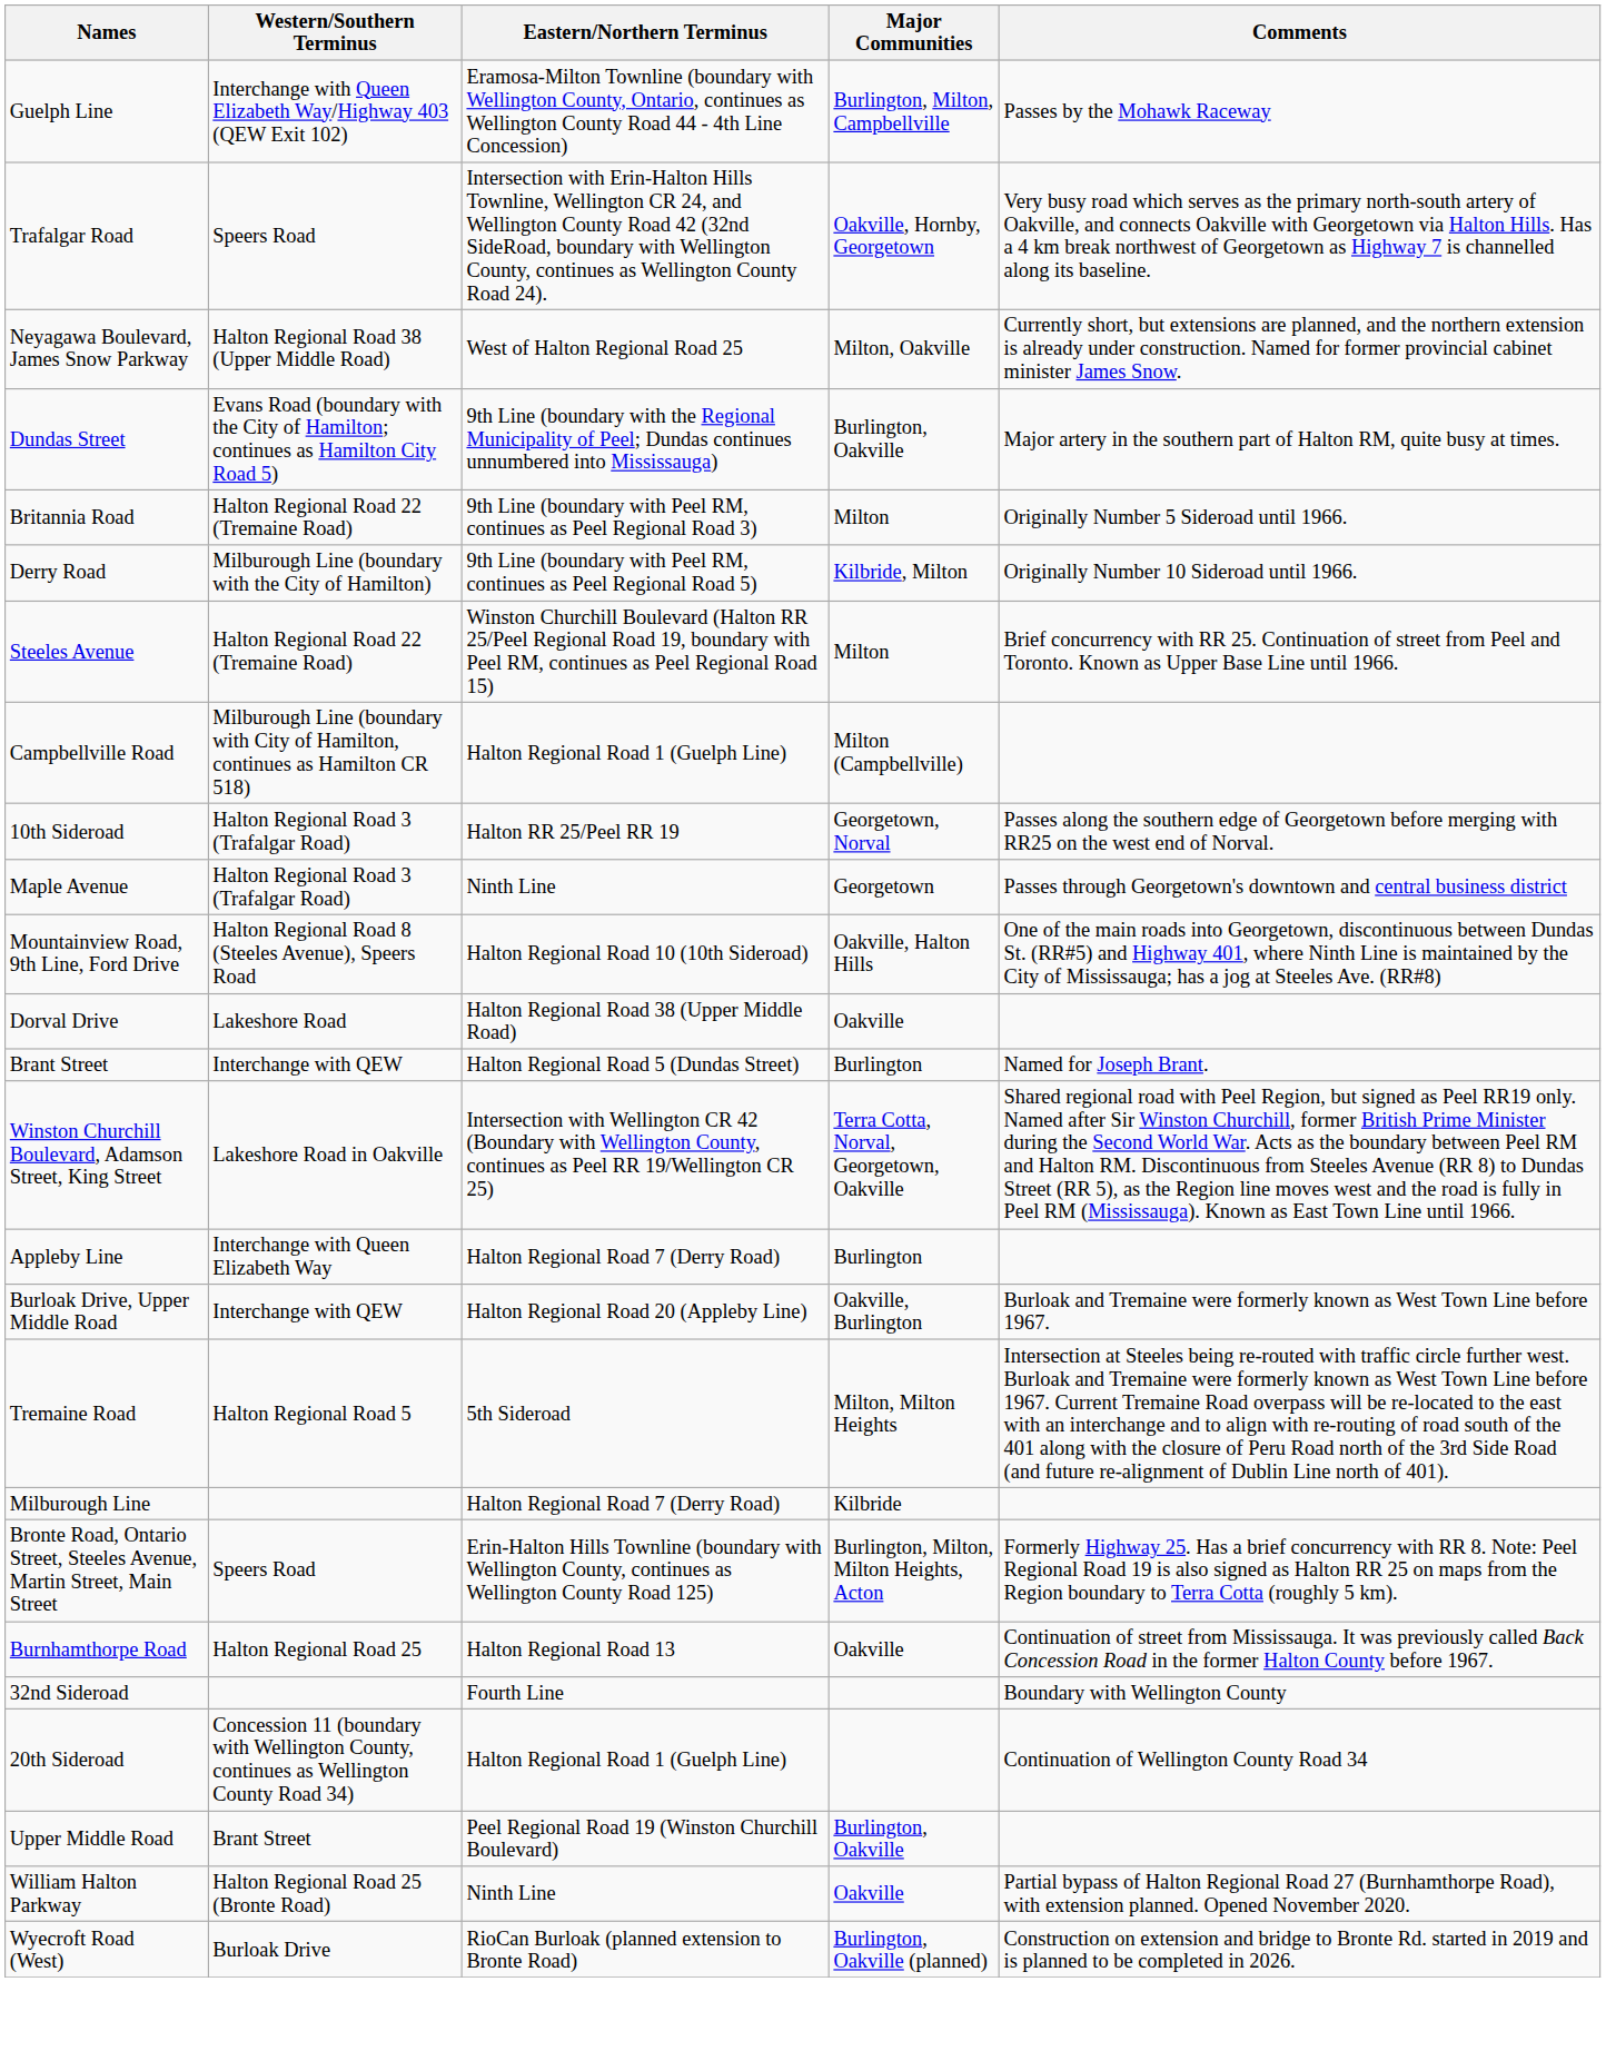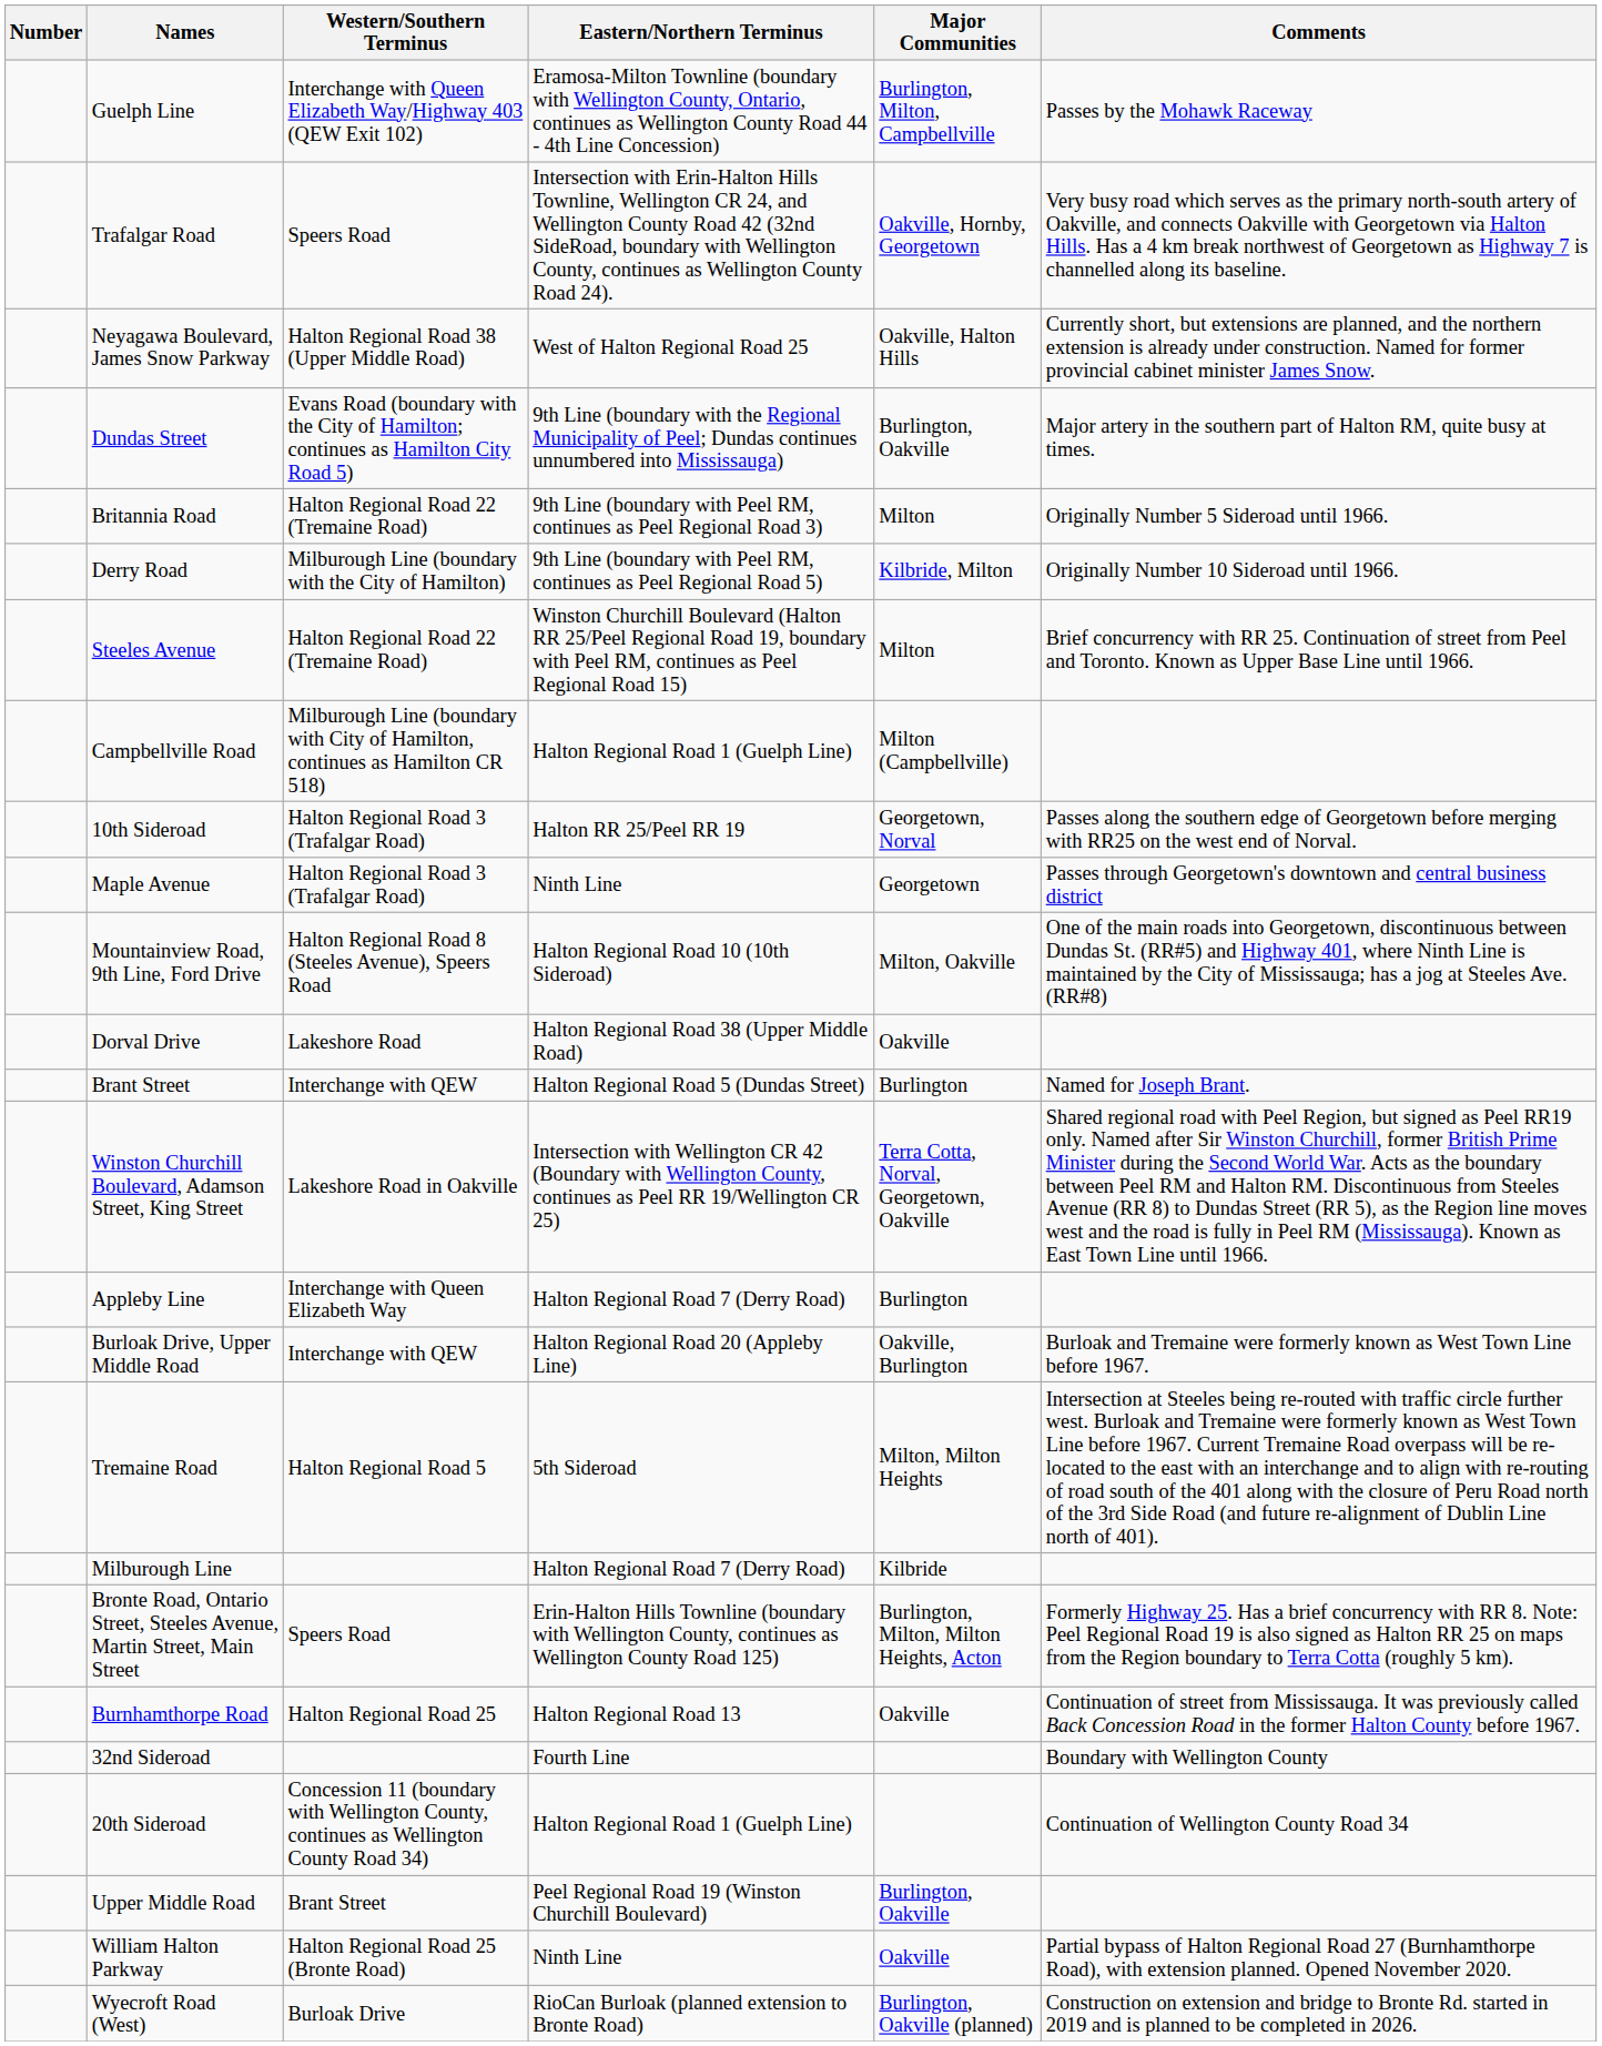 <table class="wikitable">
 <tr>
+<th>Number</th>
 <th>Names</th>
 <th>Western/Southern Terminus</th>
 <th>Eastern/Northern Terminus</th>
 <th>Major Communities</th>
 <th>Comments</th>
 </tr>
 <tr>
+<td></td>
 <td>Guelph Line</td>
 <td>Interchange with <a href='#'>Queen Elizabeth Way</a>/<a href='#'>Highway 403</a> (QEW Exit 102)</td>
 <td>Eramosa-Milton Townline (boundary with <a href='#'>Wellington County, Ontario</a>, continues as Wellington County Road 44 - 4th Line Concession)</td>
 <td><a href='#'>Burlington</a>, <a href='#'>Milton</a>, <a href='#'>Campbellville</a></td>
 <td>Passes by the <a href='#'>Mohawk Raceway</a></td>
 </tr>
 <tr>
+<td></td>
 <td>Trafalgar Road</td>
 <td>Speers Road</td>
 <td>Intersection with Erin-Halton Hills Townline, Wellington CR 24, and Wellington County Road 42 (32nd SideRoad, boundary with Wellington County, continues as Wellington County Road 24).</td>
 <td><a href='#'>Oakville</a>, Hornby, <a href='#'>Georgetown</a></td>
 <td>Very busy road which serves as the primary north-south artery of Oakville, and connects Oakville with Georgetown via <a href='#'>Halton Hills</a>. Has a 4 km break northwest of Georgetown as <a href='#'>Highway 7</a> is channelled along its baseline.</td>
 </tr>
 <tr>
+<td></td>
 <td>Neyagawa Boulevard, James Snow Parkway</td>
 <td>Halton Regional Road 38 (Upper Middle Road)</td>
 <td>West of Halton Regional Road 25</td>
-<td>Milton, Oakville</td>
+<td>Oakville, Halton Hills</td>
 <td>Currently short, but extensions are planned, and the northern extension is already under construction. Named for former provincial cabinet minister <a href='#'>James Snow</a>.</td>
 </tr>
 <tr>
+<td></td>
 <td><a href='#'>Dundas Street</a></td>
 <td>Evans Road (boundary with the City of <a href='#'>Hamilton</a>; continues as <a href='#'>Hamilton City Road 5</a>)</td>
 <td>9th Line (boundary with the <a href='#'>Regional Municipality of Peel</a>; Dundas continues unnumbered into <a href='#'>Mississauga</a>)</td>
 <td>Burlington, Oakville</td>
 <td>Major artery in the southern part of Halton RM, quite busy at times.</td>
 </tr>
 <tr>
+<td></td>
 <td>Britannia Road</td>
 <td>Halton Regional Road 22 (Tremaine Road)</td>
 <td>9th Line (boundary with Peel RM, continues as Peel Regional Road 3)</td>
 <td>Milton</td>
 <td>Originally Number 5 Sideroad until 1966.</td>
 </tr>
 <tr>
+<td></td>
 <td>Derry Road</td>
 <td>Milburough Line (boundary with the City of Hamilton)</td>
 <td>9th Line (boundary with Peel RM, continues as Peel Regional Road 5)</td>
 <td><a href='#'>Kilbride</a>, Milton</td>
 <td>Originally Number 10 Sideroad until 1966.</td>
 </tr>
 <tr>
+<td></td>
 <td><a href='#'>Steeles Avenue</a></td>
 <td>Halton Regional Road 22 (Tremaine Road)</td>
 <td>Winston Churchill Boulevard (Halton RR 25/Peel Regional Road 19, boundary with Peel RM, continues as Peel Regional Road 15)</td>
 <td>Milton</td>
 <td>Brief concurrency with RR 25. Continuation of street from Peel and Toronto. Known as Upper Base Line until 1966.</td>
 </tr>
 <tr>
+<td></td>
 <td>Campbellville Road</td>
 <td>Milburough Line (boundary with City of Hamilton, continues as Hamilton CR 518)</td>
 <td>Halton Regional Road 1 (Guelph Line)</td>
 <td>Milton (Campbellville)</td>
 <td></td>
 </tr>
 <tr>
+<td></td>
 <td>10th Sideroad</td>
 <td>Halton Regional Road 3 (Trafalgar Road)</td>
 <td>Halton RR 25/Peel RR 19</td>
 <td>Georgetown, <a href='#'>Norval</a></td>
 <td>Passes along the southern edge of Georgetown before merging with RR25 on the west end of Norval.</td>
 </tr>
 <tr>
+<td></td>
 <td>Maple Avenue</td>
 <td>Halton Regional Road 3 (Trafalgar Road)</td>
 <td>Ninth Line</td>
 <td>Georgetown</td>
 <td>Passes through Georgetown's downtown and <a href='#'>central business district</a></td>
 </tr>
 <tr>
+<td></td>
 <td>Mountainview Road, 9th Line, Ford Drive</td>
 <td>Halton Regional Road 8 (Steeles Avenue), Speers Road</td>
 <td>Halton Regional Road 10 (10th Sideroad)</td>
-<td>Oakville, Halton Hills</td>
+<td>Milton, Oakville</td>
 <td>One of the main roads into Georgetown, discontinuous between Dundas St. (RR#5) and <a href='#'>Highway 401</a>, where Ninth Line is maintained by the City of Mississauga; has a jog at Steeles Ave. (RR#8)</td>
 </tr>
 <tr>
+<td></td>
 <td>Dorval Drive</td>
 <td>Lakeshore Road</td>
 <td>Halton Regional Road 38 (Upper Middle Road)</td>
 <td>Oakville</td>
 <td></td>
 </tr>
 <tr>
+<td></td>
 <td>Brant Street</td>
 <td>Interchange with QEW</td>
 <td>Halton Regional Road 5 (Dundas Street)</td>
 <td>Burlington</td>
 <td>Named for <a href='#'>Joseph Brant</a>.</td>
 </tr>
 <tr>
+<td><br><br></td>
 <td><a href='#'>Winston Churchill Boulevard</a>, Adamson Street, King Street</td>
 <td>Lakeshore Road in Oakville</td>
 <td>Intersection with Wellington CR 42 (Boundary with <a href='#'>Wellington County</a>, continues as Peel RR 19/Wellington CR 25)</td>
 <td><a href='#'>Terra Cotta</a>, <a href='#'>Norval</a>, Georgetown, Oakville</td>
 <td>Shared regional road with Peel Region, but signed as Peel RR19 only. Named after Sir <a href='#'>Winston Churchill</a>, former <a href='#'>British Prime Minister</a> during the <a href='#'>Second World War</a>. Acts as the boundary between Peel RM and Halton RM. Discontinuous from Steeles Avenue (RR 8) to Dundas Street (RR 5), as the Region line moves west and the road is fully in Peel RM (<a href='#'>Mississauga</a>). Known as East Town Line until 1966.</td>
 </tr>
 <tr>
+<td></td>
 <td>Appleby Line</td>
 <td>Interchange with Queen Elizabeth Way</td>
 <td>Halton Regional Road 7 (Derry Road)</td>
 <td>Burlington</td>
 <td></td>
 </tr>
 <tr>
+<td></td>
 <td>Burloak Drive, Upper Middle Road</td>
 <td>Interchange with QEW</td>
 <td>Halton Regional Road 20 (Appleby Line)</td>
 <td>Oakville, Burlington</td>
 <td>Burloak and Tremaine were formerly known as West Town Line before 1967.</td>
 </tr>
 <tr>
+<td></td>
 <td>Tremaine Road</td>
 <td>Halton Regional Road 5</td>
 <td>5th Sideroad</td>
 <td>Milton, Milton Heights</td>
 <td>Intersection at Steeles being re-routed with traffic circle further west. Burloak and Tremaine were formerly known as West Town Line before 1967. Current Tremaine Road overpass will be re-located to the east with an interchange and to align with re-routing of road south of the 401 along with the closure of Peru Road north of the 3rd Side Road (and future re-alignment of Dublin Line north of 401).</td>
 </tr>
 <tr>
+<td></td>
 <td>Milburough Line</td>
 <td></td>
 <td>Halton Regional Road 7 (Derry Road)</td>
 <td>Kilbride</td>
 <td></td>
 </tr>
 <tr>
+<td></td>
 <td>Bronte Road, Ontario Street, Steeles Avenue, Martin Street, Main Street</td>
 <td>Speers Road</td>
 <td>Erin-Halton Hills Townline (boundary with Wellington County, continues as Wellington County Road 125)</td>
 <td>Burlington, Milton, Milton Heights, <a href='#'>Acton</a></td>
 <td>Formerly <a href='#'>Highway 25</a>. Has a brief concurrency with RR 8. Note: Peel Regional Road 19 is also signed as Halton RR 25 on maps from the Region boundary to <a href='#'>Terra Cotta</a> (roughly 5 km).</td>
 </tr>
 <tr>
+<td></td>
 <td><a href='#'>Burnhamthorpe Road</a></td>
 <td>Halton Regional Road 25</td>
 <td>Halton Regional Road 13</td>
 <td>Oakville</td>
 <td>Continuation of street from Mississauga. It was previously called <em>Back Concession Road</em> in the former <a href='#'>Halton County</a> before 1967.</td>
 </tr>
 <tr>
+<td></td>
 <td>32nd Sideroad</td>
 <td></td>
 <td>Fourth Line</td>
 <td></td>
 <td>Boundary with Wellington County</td>
 </tr>
 <tr>
+<td></td>
 <td>20th Sideroad</td>
 <td>Concession 11 (boundary with Wellington County, continues as Wellington County Road 34)</td>
 <td>Halton Regional Road 1 (Guelph Line)</td>
 <td></td>
 <td>Continuation of Wellington County Road 34</td>
 </tr>
 <tr>
+<td></td>
 <td>Upper Middle Road</td>
 <td>Brant Street</td>
 <td>Peel Regional Road 19 (Winston Churchill Boulevard)</td>
 <td><a href='#'>Burlington</a>, <a href='#'>Oakville</a></td>
 <td></td>
 </tr>
 <tr>
+<td></td>
 <td>William Halton Parkway</td>
 <td>Halton Regional Road 25 (Bronte Road)</td>
 <td>Ninth Line</td>
 <td><a href='#'>Oakville</a></td>
 <td>Partial bypass of Halton Regional Road 27 (Burnhamthorpe Road), with extension planned. Opened November 2020.</td>
 </tr>
 <tr>
+<td></td>
 <td>Wyecroft Road<br>(West)</td>
 <td>Burloak Drive</td>
 <td>RioCan Burloak (planned extension to Bronte Road)</td>
 <td><a href='#'>Burlington</a>, <a href='#'>Oakville</a> (planned)</td>
 <td>Construction on extension and bridge to Bronte Rd. started in 2019 and is planned to be completed in 2026.</td>
 </tr>
 </table>
